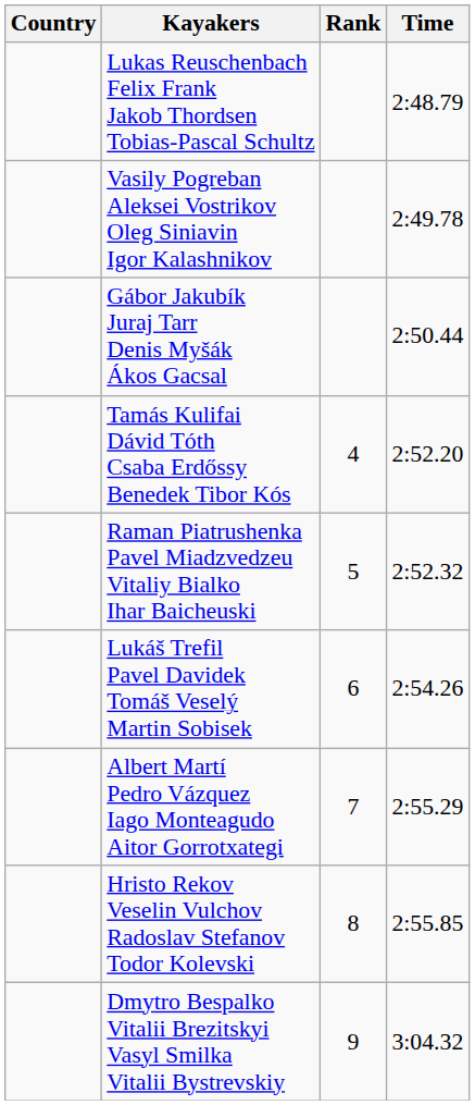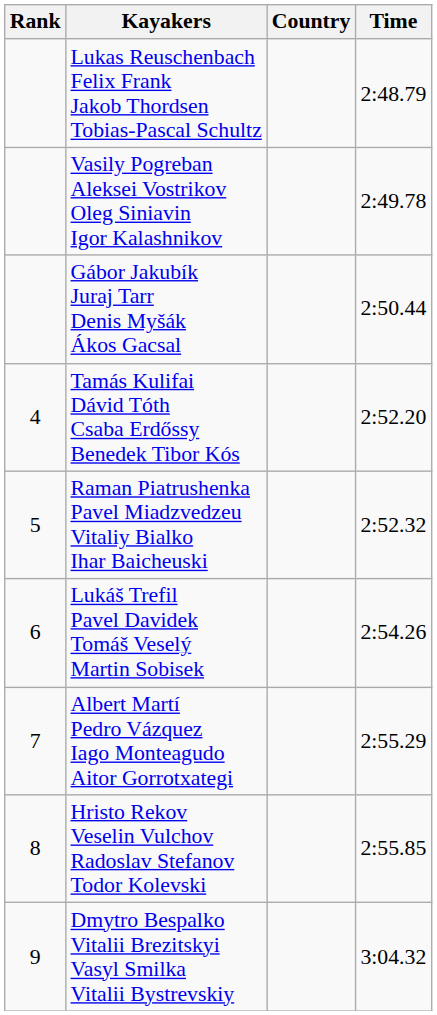 <table class="wikitable" style="text-align:center">
 <tr>
+<th>Rank</th>
+<th>Kayakers</th>
 <th>Country</th>
-<th>Kayakers</th>
-<th>Rank</th>
 <th>Time</th>
 </tr>
 <tr>
+<td></td>
+<td align="left"><a href='#'>Lukas Reuschenbach</a><br><a href='#'>Felix Frank</a><br><a href='#'>Jakob Thordsen</a><br><a href='#'>Tobias-Pascal Schultz</a></td>
 <td align="left"></td>
-<td align="left"><a href='#'>Lukas Reuschenbach</a><br><a href='#'>Felix Frank</a><br><a href='#'>Jakob Thordsen</a><br><a href='#'>Tobias-Pascal Schultz</a></td>
-<td></td>
 <td>2:48.79</td>
 </tr>
 <tr>
+<td></td>
+<td align="left"><a href='#'>Vasily Pogreban</a><br><a href='#'>Aleksei Vostrikov</a><br><a href='#'>Oleg Siniavin</a><br><a href='#'>Igor Kalashnikov</a></td>
 <td align="left"></td>
-<td align="left"><a href='#'>Vasily Pogreban</a><br><a href='#'>Aleksei Vostrikov</a><br><a href='#'>Oleg Siniavin</a><br><a href='#'>Igor Kalashnikov</a></td>
-<td></td>
 <td>2:49.78</td>
 </tr>
 <tr>
+<td></td>
+<td align="left"><a href='#'>Gábor Jakubík</a><br><a href='#'>Juraj Tarr</a><br><a href='#'>Denis Myšák</a><br><a href='#'>Ákos Gacsal</a></td>
 <td align="left"></td>
-<td align="left"><a href='#'>Gábor Jakubík</a><br><a href='#'>Juraj Tarr</a><br><a href='#'>Denis Myšák</a><br><a href='#'>Ákos Gacsal</a></td>
-<td></td>
 <td>2:50.44</td>
 </tr>
 <tr>
+<td>4</td>
+<td align="left"><a href='#'>Tamás Kulifai</a><br><a href='#'>Dávid Tóth</a><br><a href='#'>Csaba Erdőssy</a><br><a href='#'>Benedek Tibor Kós</a></td>
 <td align="left"></td>
-<td align="left"><a href='#'>Tamás Kulifai</a><br><a href='#'>Dávid Tóth</a><br><a href='#'>Csaba Erdőssy</a><br><a href='#'>Benedek Tibor Kós</a></td>
-<td>4</td>
 <td>2:52.20</td>
 </tr>
 <tr>
+<td>5</td>
+<td align="left"><a href='#'>Raman Piatrushenka</a><br><a href='#'>Pavel Miadzvedzeu</a><br><a href='#'>Vitaliy Bialko</a><br><a href='#'>Ihar Baicheuski</a></td>
 <td align="left"></td>
-<td align="left"><a href='#'>Raman Piatrushenka</a><br><a href='#'>Pavel Miadzvedzeu</a><br><a href='#'>Vitaliy Bialko</a><br><a href='#'>Ihar Baicheuski</a></td>
-<td>5</td>
 <td>2:52.32</td>
 </tr>
 <tr>
+<td>6</td>
+<td align="left"><a href='#'>Lukáš Trefil</a><br><a href='#'>Pavel Davidek</a><br><a href='#'>Tomáš Veselý</a><br><a href='#'>Martin Sobisek</a></td>
 <td align="left"></td>
-<td align="left"><a href='#'>Lukáš Trefil</a><br><a href='#'>Pavel Davidek</a><br><a href='#'>Tomáš Veselý</a><br><a href='#'>Martin Sobisek</a></td>
-<td>6</td>
 <td>2:54.26</td>
 </tr>
 <tr>
+<td>7</td>
+<td align="left"><a href='#'>Albert Martí</a><br><a href='#'>Pedro Vázquez</a><br><a href='#'>Iago Monteagudo</a><br><a href='#'>Aitor Gorrotxategi</a></td>
 <td align="left"></td>
-<td align="left"><a href='#'>Albert Martí</a><br><a href='#'>Pedro Vázquez</a><br><a href='#'>Iago Monteagudo</a><br><a href='#'>Aitor Gorrotxategi</a></td>
-<td>7</td>
 <td>2:55.29</td>
 </tr>
 <tr>
+<td>8</td>
+<td align="left"><a href='#'>Hristo Rekov</a><br><a href='#'>Veselin Vulchov</a><br><a href='#'>Radoslav Stefanov</a><br><a href='#'>Todor Kolevski</a></td>
 <td align="left"></td>
-<td align="left"><a href='#'>Hristo Rekov</a><br><a href='#'>Veselin Vulchov</a><br><a href='#'>Radoslav Stefanov</a><br><a href='#'>Todor Kolevski</a></td>
-<td>8</td>
 <td>2:55.85</td>
 </tr>
 <tr>
+<td>9</td>
+<td align="left"><a href='#'>Dmytro Bespalko</a><br><a href='#'>Vitalii Brezitskyi</a><br><a href='#'>Vasyl Smilka</a><br><a href='#'>Vitalii Bystrevskiy</a></td>
 <td align="left"></td>
-<td align="left"><a href='#'>Dmytro Bespalko</a><br><a href='#'>Vitalii Brezitskyi</a><br><a href='#'>Vasyl Smilka</a><br><a href='#'>Vitalii Bystrevskiy</a></td>
-<td>9</td>
 <td>3:04.32</td>
 </tr>
 </table>
